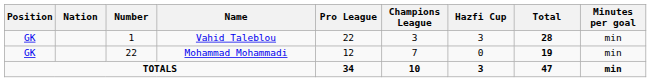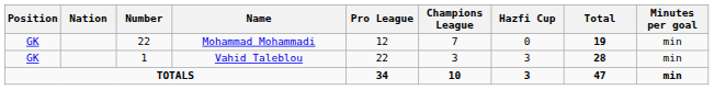 <table class="wikitable" style="font-size: 95%; text-align: center;">
 <tr>
 <th width=60>Position</th>
 <th width=60>Nation</th>
 <th width=60>Number</th>
 <th width=200>Name</th>
 <th width=80>Pro League</th>
 <th width=80>Champions League</th>
 <th width=80>Hazfi Cup</th>
 <th width=80>Total</th>
 <th width=80>Minutes per goal</th>
 </tr>
 <tr>
 <td><a href='#'>GK</a></td>
 <td></td>
+<td>22</td>
+<td><a href='#'>Mohammad Mohammadi</a></td>
+<td>12</td>
+<td>7</td>
+<td>0</td>
+<td><strong>19</strong></td>
+<td> min</td>
+</tr>
+<tr>
+<td><a href='#'>GK</a></td>
+<td></td>
 <td>1</td>
 <td><a href='#'>Vahid Taleblou</a></td>
 <td>22</td>
 <td>3</td>
 <td>3</td>
 <td><strong>28</strong></td>
-<td> min</td>
-</tr>
-<tr>
-<td><a href='#'>GK</a></td>
-<td></td>
-<td>22</td>
-<td><a href='#'>Mohammad Mohammadi</a></td>
-<td>12</td>
-<td>7</td>
-<td>0</td>
-<td><strong>19</strong></td>
 <td> min</td>
 </tr>
 <tr>
 <td colspan="4"><strong>TOTALS</strong></td>
 <td><strong>34</strong></td>
 <td><strong>10</strong></td>
 <td><strong>3</strong></td>
 <td><strong>47</strong></td>
 <td><strong> min</strong></td>
 </tr>
 </table>
